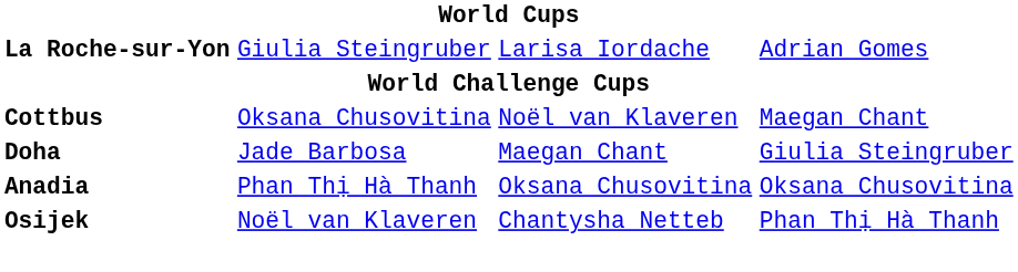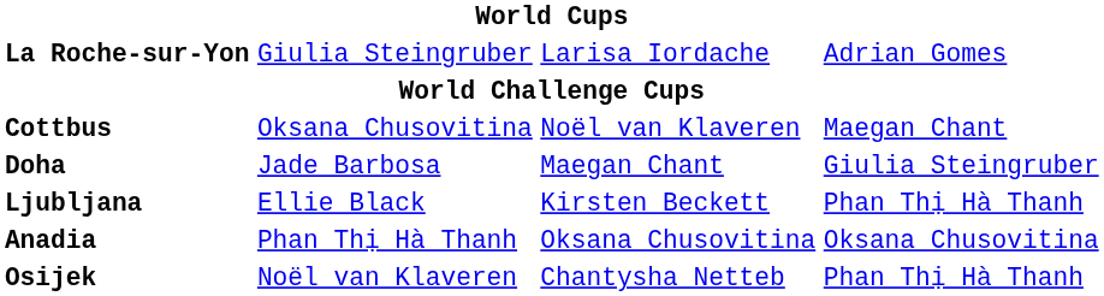 <table>
 <tr>
 <td colspan="4" align="center"><strong>World Cups</strong></td>
 </tr>
 <tr>
 <th scope=row style="text-align:left">La Roche-sur-Yon</th>
 <td> <a href='#'>Giulia Steingruber</a></td>
 <td> <a href='#'>Larisa Iordache</a></td>
 <td> <a href='#'>Adrian Gomes</a></td>
 </tr>
 <tr>
 <td colspan="4" align="center"><strong>World Challenge Cups</strong></td>
 </tr>
 <tr>
 <th scope=row style="text-align:left">Cottbus</th>
 <td> <a href='#'>Oksana Chusovitina</a></td>
 <td> <a href='#'>Noël van Klaveren</a></td>
 <td> <a href='#'>Maegan Chant</a></td>
 </tr>
 <tr>
 <th scope=row style="text-align:left">Doha</th>
 <td> <a href='#'>Jade Barbosa</a></td>
 <td> <a href='#'>Maegan Chant</a></td>
 <td> <a href='#'>Giulia Steingruber</a></td>
 </tr>
 <tr>
+<th scope=row style="text-align:left">Ljubljana</th>
+<td> <a href='#'>Ellie Black</a></td>
+<td> <a href='#'>Kirsten Beckett</a></td>
+<td> <a href='#'>Phan Thị Hà Thanh</a></td>
+</tr>
+<tr>
 <th scope=row style="text-align:left">Anadia</th>
 <td> <a href='#'>Phan Thị Hà Thanh</a></td>
 <td> <a href='#'>Oksana Chusovitina</a></td>
 <td> <a href='#'>Oksana Chusovitina</a></td>
 </tr>
 <tr>
 <th scope=row style="text-align:left">Osijek</th>
 <td> <a href='#'>Noël van Klaveren</a></td>
 <td> <a href='#'>Chantysha Netteb</a></td>
 <td> <a href='#'>Phan Thị Hà Thanh</a></td>
 </tr>
 </table>
